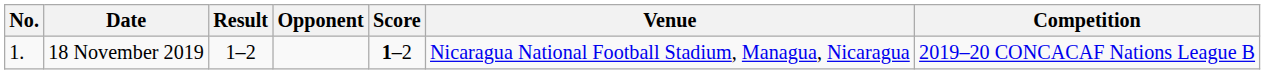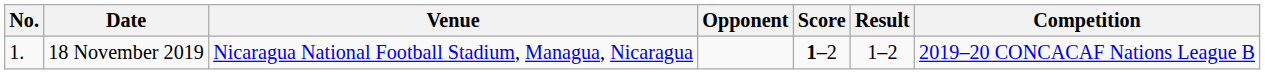 <table class="wikitable">
 <tr>
 <th>No.</th>
 <th>Date</th>
-<th>Result</th>
+<th>Venue</th>
 <th>Opponent</th>
 <th>Score</th>
-<th>Venue</th>
+<th>Result</th>
 <th>Competition</th>
 </tr>
 <tr>
 <td>1.</td>
 <td>18 November 2019</td>
-<td align=center>1–2</td>
+<td><a href='#'>Nicaragua National Football Stadium</a>, <a href='#'>Managua</a>, <a href='#'>Nicaragua</a></td>
 <td></td>
 <td align=center><strong>1</strong>–2</td>
-<td><a href='#'>Nicaragua National Football Stadium</a>, <a href='#'>Managua</a>, <a href='#'>Nicaragua</a></td>
+<td align=center>1–2</td>
 <td><a href='#'>2019–20 CONCACAF Nations League B</a></td>
 </tr>
 </table>
